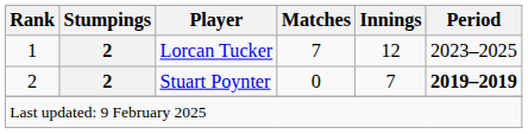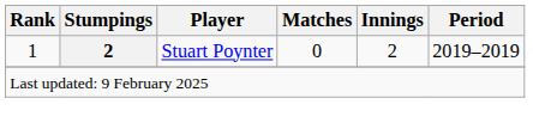 <table class="wikitable plainrowheaders sortable">
 <tr>
 <th scope=col>Rank</th>
 <th scope=col>Stumpings</th>
 <th scope=col>Player</th>
 <th scope=col>Matches</th>
 <th scope=col>Innings</th>
 <th scope=col>Period</th>
 </tr>
 <tr>
 <td align=center>1</td>
 <th scope=row style=text-align:center;>2</th>
-<td><a href='#'>Lorcan Tucker</a></td>
-<td align=center>7</td>
-<td align=center>12</td>
-<td>2023–2025</td>
-</tr>
-<tr>
-<td align=center>2</td>
-<th scope=row style=text-align:center;>2</th>
 <td><a href='#'>Stuart Poynter</a></td>
 <td align=center>0</td>
-<td align=center>7</td>
-<td><strong>2019–2019</strong></td>
+<td align=center>2</td>
+<td>2019–2019</td>
 </tr>
 <tr>
 </tr>
 <tr class=sortbottom>
 <td colspan=6><small>Last updated: 9 February 2025</small></td>
 </tr>
 </table>
